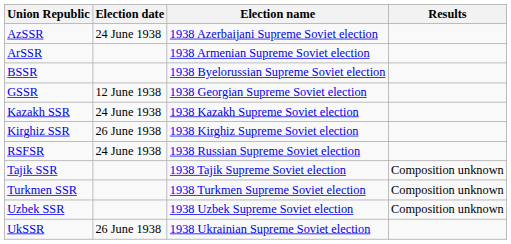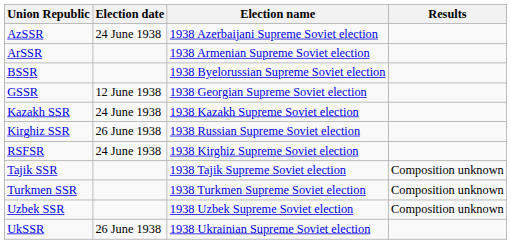 <table class="wikitable">
 <tr>
 <th>Union Republic</th>
 <th>Election date</th>
 <th>Election name</th>
 <th>Results</th>
 </tr>
 <tr>
 <td><a href='#'>AzSSR</a></td>
 <td>24 June 1938</td>
 <td><a href='#'>1938 Azerbaijani Supreme Soviet election</a></td>
 <td></td>
 </tr>
 <tr>
 <td><a href='#'>ArSSR</a></td>
 <td></td>
 <td><a href='#'>1938 Armenian Supreme Soviet election</a></td>
 <td></td>
 </tr>
 <tr>
 <td><a href='#'>BSSR</a></td>
 <td></td>
 <td><a href='#'>1938 Byelorussian Supreme Soviet election</a></td>
 <td></td>
 </tr>
 <tr>
 <td><a href='#'>GSSR</a></td>
 <td>12 June 1938</td>
 <td><a href='#'>1938 Georgian Supreme Soviet election</a></td>
 <td></td>
 </tr>
 <tr>
 <td><a href='#'>Kazakh SSR</a></td>
 <td>24 June 1938</td>
 <td><a href='#'>1938 Kazakh Supreme Soviet election</a></td>
 <td></td>
 </tr>
 <tr>
 <td><a href='#'>Kirghiz SSR</a></td>
 <td>26 June 1938</td>
-<td><a href='#'>1938 Kirghiz Supreme Soviet election</a></td>
+<td><a href='#'>1938 Russian Supreme Soviet election</a></td>
 <td></td>
 </tr>
 <tr>
 <td><a href='#'>RSFSR</a></td>
 <td>24 June 1938</td>
-<td><a href='#'>1938 Russian Supreme Soviet election</a></td>
+<td><a href='#'>1938 Kirghiz Supreme Soviet election</a></td>
 <td></td>
 </tr>
 <tr>
 <td><a href='#'>Tajik SSR</a></td>
 <td></td>
 <td><a href='#'>1938 Tajik Supreme Soviet election</a></td>
 <td>Composition unknown</td>
 </tr>
 <tr>
 <td><a href='#'>Turkmen SSR</a></td>
 <td></td>
 <td><a href='#'>1938 Turkmen Supreme Soviet election</a></td>
 <td>Composition unknown</td>
 </tr>
 <tr>
 <td><a href='#'>Uzbek SSR</a></td>
 <td></td>
 <td><a href='#'>1938 Uzbek Supreme Soviet election</a></td>
 <td>Composition unknown</td>
 </tr>
 <tr>
 <td><a href='#'>UkSSR</a></td>
 <td>26 June 1938</td>
 <td><a href='#'>1938 Ukrainian Supreme Soviet election</a></td>
 <td></td>
 </tr>
 </table>
